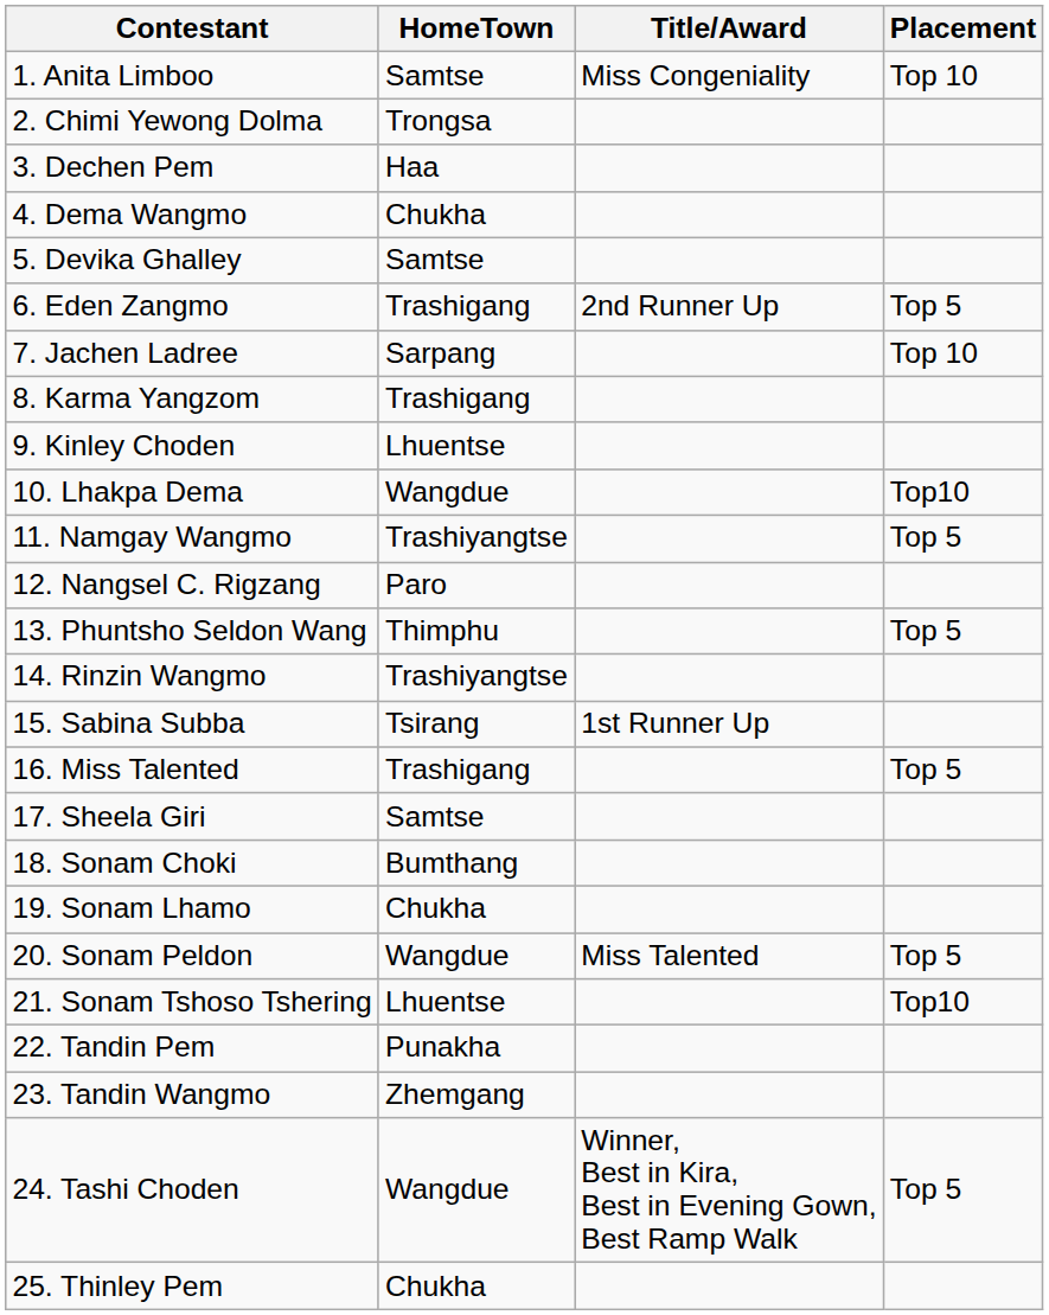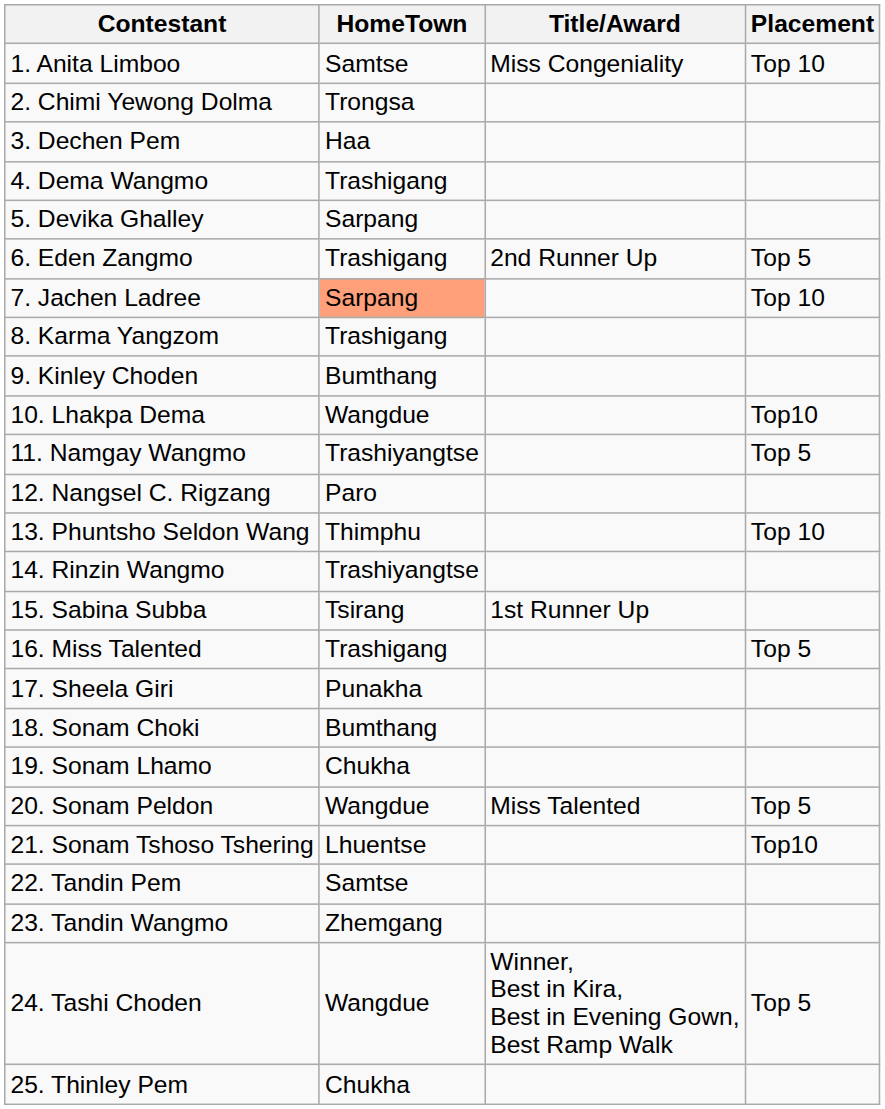 <table class="wikitable">
 <tr>
 <th>Contestant</th>
 <th>HomeTown</th>
 <th>Title/Award</th>
 <th>Placement</th>
 </tr>
 <tr>
 <td>1. Anita Limboo</td>
 <td>Samtse</td>
 <td>Miss Congeniality</td>
 <td>Top 10</td>
 </tr>
 <tr>
 <td>2. Chimi Yewong Dolma</td>
 <td>Trongsa</td>
 <td></td>
 <td></td>
 </tr>
 <tr>
 <td>3. Dechen Pem</td>
 <td>Haa</td>
 <td></td>
 <td></td>
 </tr>
 <tr>
 <td>4. Dema Wangmo</td>
-<td>Chukha</td>
+<td>Trashigang</td>
 <td></td>
 <td></td>
 </tr>
 <tr>
 <td>5. Devika Ghalley</td>
-<td>Samtse</td>
+<td>Sarpang</td>
 <td></td>
 <td></td>
 </tr>
 <tr>
 <td>6. Eden Zangmo</td>
 <td>Trashigang</td>
 <td>2nd Runner Up</td>
 <td>Top 5</td>
 </tr>
 <tr>
 <td>7. Jachen Ladree</td>
-<td>Sarpang</td>
+<td style="background: lightsalmon;">Sarpang</td>
 <td></td>
 <td>Top 10</td>
 </tr>
 <tr>
 <td>8. Karma Yangzom</td>
 <td>Trashigang</td>
 <td></td>
 <td></td>
 </tr>
 <tr>
 <td>9. Kinley Choden</td>
-<td>Lhuentse</td>
+<td>Bumthang</td>
 <td></td>
 <td></td>
 </tr>
 <tr>
 <td>10. Lhakpa Dema</td>
 <td>Wangdue</td>
 <td></td>
 <td>Top10</td>
 </tr>
 <tr>
 <td>11. Namgay Wangmo</td>
 <td>Trashiyangtse</td>
 <td></td>
 <td>Top 5</td>
 </tr>
 <tr>
 <td>12. Nangsel C. Rigzang</td>
 <td>Paro</td>
 <td></td>
 <td></td>
 </tr>
 <tr>
 <td>13. Phuntsho Seldon Wang</td>
 <td>Thimphu</td>
 <td></td>
-<td>Top 5</td>
+<td>Top 10</td>
 </tr>
 <tr>
 <td>14. Rinzin Wangmo</td>
 <td>Trashiyangtse</td>
 <td></td>
 <td></td>
 </tr>
 <tr>
 <td>15. Sabina Subba</td>
 <td>Tsirang</td>
 <td>1st Runner Up</td>
 <td></td>
 </tr>
 <tr>
 <td>16. Miss Talented</td>
 <td>Trashigang</td>
 <td></td>
 <td>Top 5</td>
 </tr>
 <tr>
 <td>17. Sheela Giri</td>
-<td>Samtse</td>
+<td>Punakha</td>
 <td></td>
 <td></td>
 </tr>
 <tr>
 <td>18. Sonam Choki</td>
 <td>Bumthang</td>
 <td></td>
 <td></td>
 </tr>
 <tr>
 <td>19. Sonam Lhamo</td>
 <td>Chukha</td>
 <td></td>
 <td></td>
 </tr>
 <tr>
 <td>20. Sonam Peldon</td>
 <td>Wangdue</td>
 <td>Miss Talented</td>
 <td>Top 5</td>
 </tr>
 <tr>
 <td>21. Sonam Tshoso Tshering</td>
 <td>Lhuentse</td>
 <td></td>
 <td>Top10</td>
 </tr>
 <tr>
 <td>22. Tandin Pem</td>
-<td>Punakha</td>
+<td>Samtse</td>
 <td></td>
 <td></td>
 </tr>
 <tr>
 <td>23. Tandin Wangmo</td>
 <td>Zhemgang</td>
 <td></td>
 <td></td>
 </tr>
 <tr>
 <td>24. Tashi Choden</td>
 <td>Wangdue</td>
 <td>Winner,<br>Best in Kira,<br>Best in Evening Gown,<br>Best Ramp Walk</td>
 <td>Top 5</td>
 </tr>
 <tr>
 <td>25. Thinley Pem</td>
 <td>Chukha</td>
 <td></td>
 <td></td>
 </tr>
 </table>
